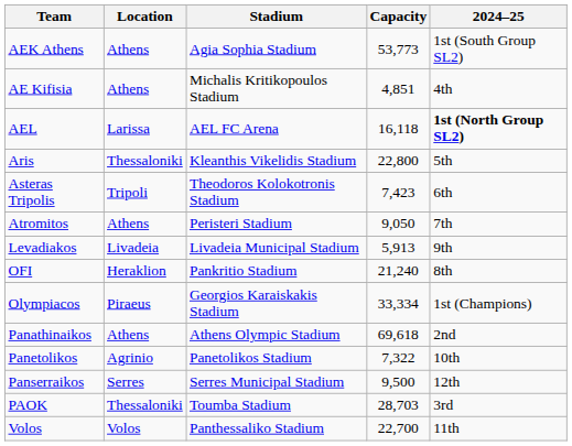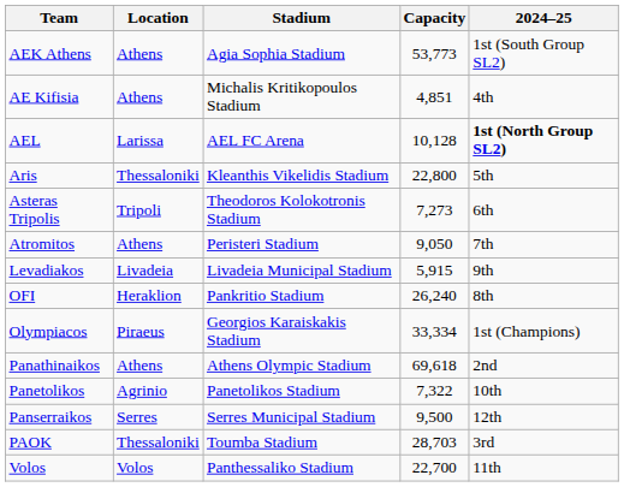 <table class="wikitable sortable" style="text-align: left;">
 <tr>
 <th>Team</th>
 <th>Location</th>
 <th>Stadium</th>
 <th>Capacity</th>
 <th data-sort-type="number">2024–25</th>
 </tr>
 <tr>
 <td><a href='#'>AEK Athens</a></td>
 <td><a href='#'>Athens</a> </td>
 <td><a href='#'>Agia Sophia Stadium</a></td>
 <td align="center">53,773</td>
 <td>1st (South Group <a href='#'>SL2</a>)</td>
 </tr>
 <tr>
 <td><a href='#'>AE Kifisia</a></td>
 <td><a href='#'>Athens</a> </td>
 <td>Michalis Kritikopoulos Stadium</td>
 <td align="center">4,851</td>
 <td>4th</td>
 </tr>
 <tr>
 <td><a href='#'>AEL</a></td>
 <td><a href='#'>Larissa</a></td>
 <td><a href='#'>AEL FC Arena</a></td>
-<td align="center">16,118</td>
+<td align="center">10,128</td>
 <td><strong>1st (North Group <a href='#'>SL2</a>)</strong></td>
 </tr>
 <tr>
 <td><a href='#'>Aris</a></td>
 <td><a href='#'>Thessaloniki</a> </td>
 <td><a href='#'>Kleanthis Vikelidis Stadium</a></td>
 <td align="center">22,800</td>
 <td>5th</td>
 </tr>
 <tr>
 <td><a href='#'>Asteras Tripolis</a></td>
 <td><a href='#'>Tripoli</a></td>
 <td><a href='#'>Theodoros Kolokotronis Stadium</a></td>
-<td align="center">7,423</td>
+<td align="center">7,273</td>
 <td>6th</td>
 </tr>
 <tr>
 <td><a href='#'>Atromitos</a></td>
 <td><a href='#'>Athens</a> </td>
 <td><a href='#'>Peristeri Stadium</a></td>
 <td align="center">9,050</td>
 <td>7th</td>
 </tr>
 <tr>
 <td><a href='#'>Levadiakos</a></td>
 <td><a href='#'>Livadeia</a></td>
 <td><a href='#'>Livadeia Municipal Stadium</a></td>
-<td align="center">5,913</td>
+<td align="center">5,915</td>
 <td>9th</td>
 </tr>
 <tr>
 <td><a href='#'>OFI</a></td>
 <td><a href='#'>Heraklion</a></td>
 <td><a href='#'>Pankritio Stadium</a></td>
-<td align="center">21,240</td>
+<td align="center">26,240</td>
 <td>8th</td>
 </tr>
 <tr>
 <td><a href='#'>Olympiacos</a></td>
 <td><a href='#'>Piraeus</a></td>
 <td><a href='#'>Georgios Karaiskakis Stadium</a></td>
 <td align="center">33,334</td>
 <td>1st (Champions)</td>
 </tr>
 <tr>
 <td><a href='#'>Panathinaikos</a></td>
 <td><a href='#'>Athens</a> </td>
 <td><a href='#'>Athens Olympic Stadium</a></td>
 <td align="center">69,618</td>
 <td>2nd</td>
 </tr>
 <tr>
 <td><a href='#'>Panetolikos</a></td>
 <td><a href='#'>Agrinio</a></td>
 <td><a href='#'>Panetolikos Stadium</a></td>
 <td align="center">7,322</td>
 <td>10th</td>
 </tr>
 <tr>
 <td><a href='#'>Panserraikos</a></td>
 <td><a href='#'>Serres</a></td>
 <td><a href='#'>Serres Municipal Stadium</a></td>
 <td align="center">9,500</td>
 <td>12th</td>
 </tr>
 <tr>
 <td><a href='#'>PAOK</a></td>
 <td><a href='#'>Thessaloniki</a> </td>
 <td><a href='#'>Toumba Stadium</a></td>
 <td align="center">28,703</td>
 <td>3rd</td>
 </tr>
 <tr>
 <td><a href='#'>Volos</a></td>
 <td><a href='#'>Volos</a></td>
 <td><a href='#'>Panthessaliko Stadium</a></td>
 <td align="center">22,700</td>
 <td>11th</td>
 </tr>
 </table>
